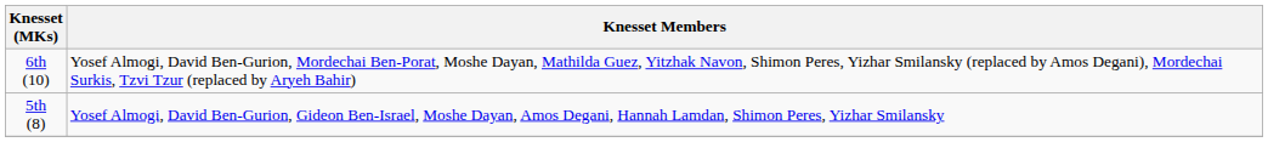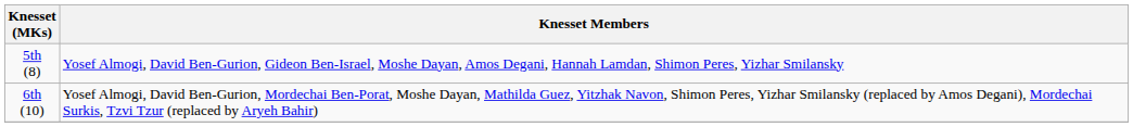 <table class="wikitable" style="text-align:center;">
 <tr>
 <th>Knesset<br>(MKs)</th>
 <th>Knesset Members</th>
 </tr>
 <tr>
+<td><a href='#'>5th</a><br>(8)</td>
+<td style="text-align:left"><a href='#'>Yosef Almogi</a>, <a href='#'>David Ben-Gurion</a>, <a href='#'>Gideon Ben-Israel</a>, <a href='#'>Moshe Dayan</a>, <a href='#'>Amos Degani</a>, <a href='#'>Hannah Lamdan</a>, <a href='#'>Shimon Peres</a>, <a href='#'>Yizhar Smilansky</a></td>
+</tr>
+<tr>
 <td><a href='#'>6th</a><br>(10)</td>
 <td style="text-align:left">Yosef Almogi, David Ben-Gurion, <a href='#'>Mordechai Ben-Porat</a>, Moshe Dayan, <a href='#'>Mathilda Guez</a>, <a href='#'>Yitzhak Navon</a>, Shimon Peres, Yizhar Smilansky (replaced by Amos Degani), <a href='#'>Mordechai Surkis</a>, <a href='#'>Tzvi Tzur</a> (replaced by <a href='#'>Aryeh Bahir</a>)</td>
 </tr>
 <tr>
-<td><a href='#'>5th</a><br>(8)</td>
-<td style="text-align:left"><a href='#'>Yosef Almogi</a>, <a href='#'>David Ben-Gurion</a>, <a href='#'>Gideon Ben-Israel</a>, <a href='#'>Moshe Dayan</a>, <a href='#'>Amos Degani</a>, <a href='#'>Hannah Lamdan</a>, <a href='#'>Shimon Peres</a>, <a href='#'>Yizhar Smilansky</a></td>
-</tr>
-<tr>
 </tr>
 </table>
